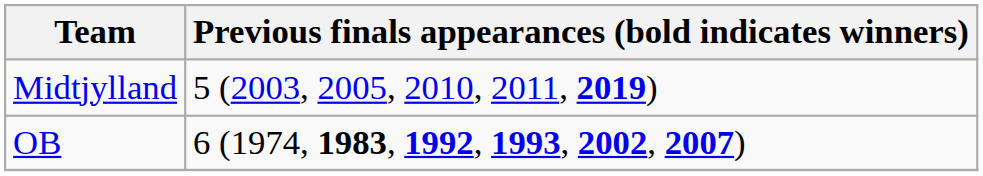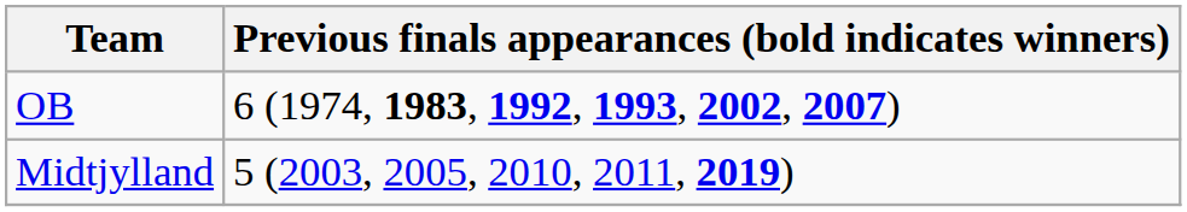 <table class="wikitable">
 <tr>
 <th>Team</th>
 <th>Previous finals appearances (bold indicates winners)</th>
 </tr>
 <tr>
+<td><a href='#'>OB</a></td>
+<td>6 (1974, <strong>1983</strong>, <strong><a href='#'>1992</a></strong>, <strong><a href='#'>1993</a></strong>, <strong><a href='#'>2002</a></strong>, <strong><a href='#'>2007</a></strong>)</td>
+</tr>
+<tr>
 <td><a href='#'>Midtjylland</a></td>
 <td>5 (<a href='#'>2003</a>, <a href='#'>2005</a>, <a href='#'>2010</a>, <a href='#'>2011</a>, <strong><a href='#'>2019</a></strong>)</td>
 </tr>
 <tr>
-<td><a href='#'>OB</a></td>
-<td>6 (1974, <strong>1983</strong>, <strong><a href='#'>1992</a></strong>, <strong><a href='#'>1993</a></strong>, <strong><a href='#'>2002</a></strong>, <strong><a href='#'>2007</a></strong>)</td>
-</tr>
-<tr>
 </tr>
 </table>
